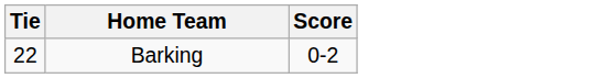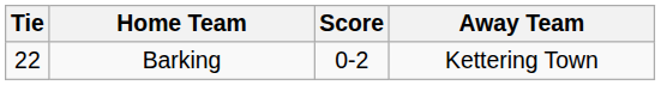 <table class="wikitable" style="text-align:center;">
 <tr>
 <th width=20>Tie</th>
 <th width=175>Home Team</th>
 <th width=20>Score</th>
+<th width=175>Away Team</th>
 </tr>
 <tr>
 <td>22</td>
 <td>Barking</td>
 <td>0-2</td>
+<td>Kettering Town</td>
 </tr>
 </table>
